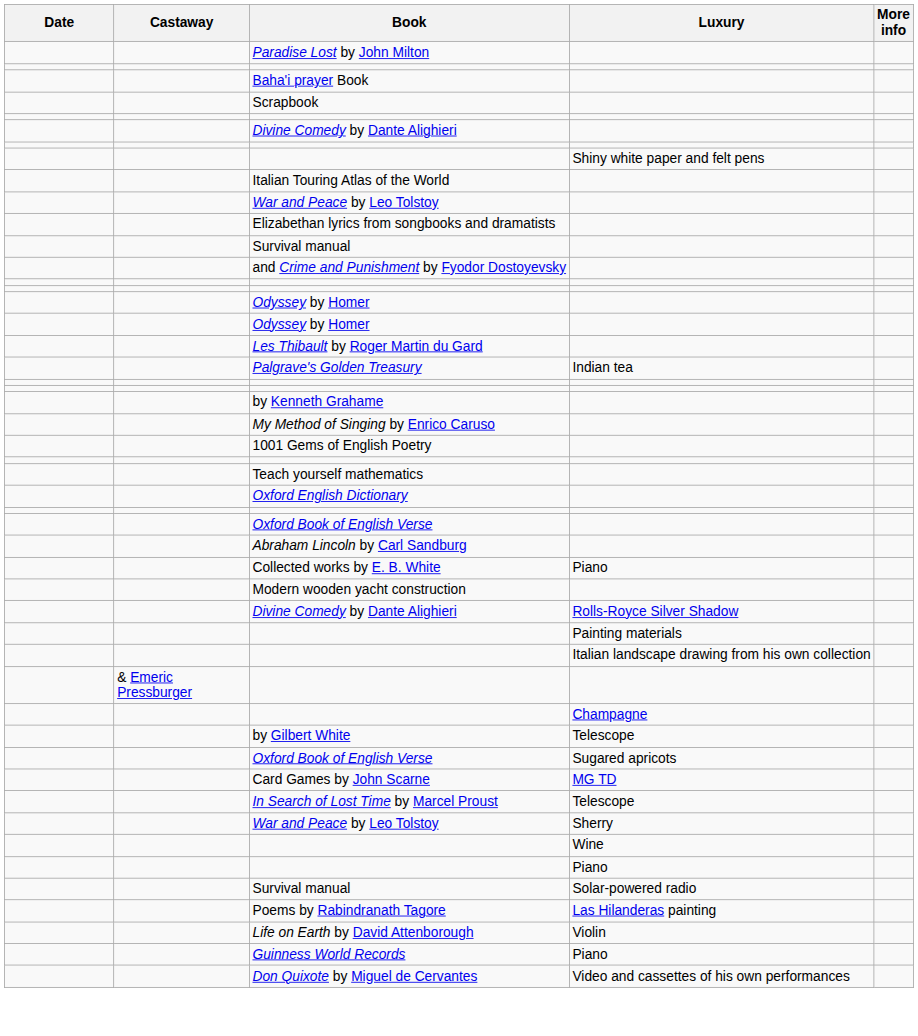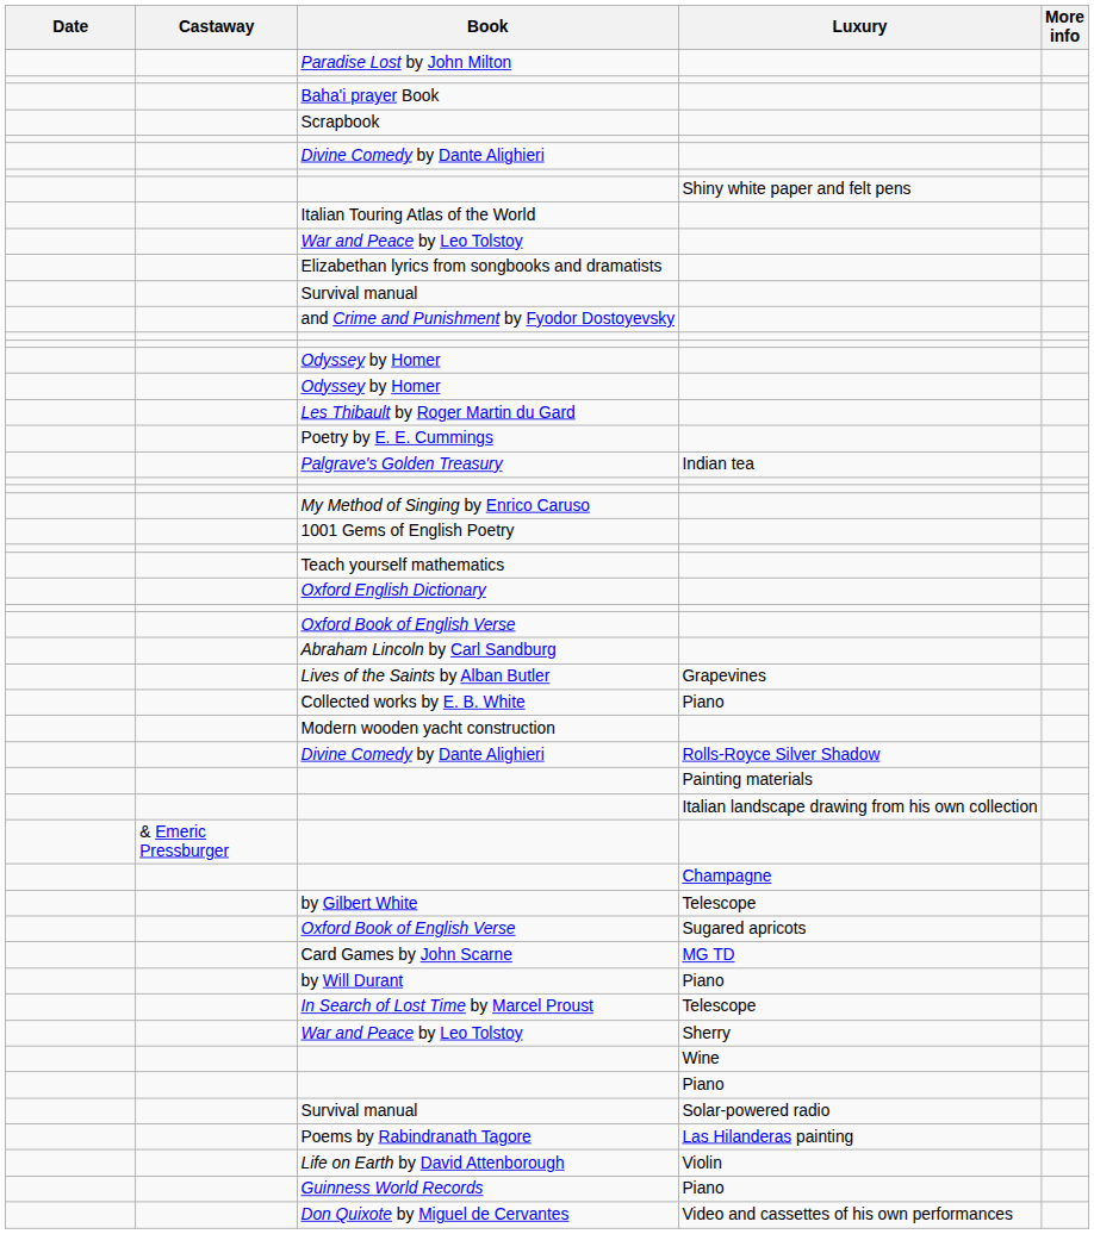 <table class="wikitable sortable">
 <tr>
 <th width=120px>Date</th>
 <th width=150px>Castaway</th>
 <th>Book</th>
 <th>Luxury</th>
 <th class="unsortable">More<br>info</th>
 </tr>
 <tr>
 <td></td>
 <td></td>
 <td><em><a href='#'>Paradise Lost</a></em> by <a href='#'>John Milton</a></td>
 <td></td>
 <td></td>
 </tr>
 <tr>
 <td></td>
 <td></td>
 <td></td>
 <td></td>
 <td></td>
 </tr>
 <tr>
 <td></td>
 <td></td>
 <td><a href='#'>Baha'i prayer</a> Book</td>
 <td></td>
 <td></td>
 </tr>
 <tr>
 <td></td>
 <td></td>
 <td>Scrapbook</td>
 <td></td>
 <td></td>
 </tr>
 <tr>
 <td></td>
 <td></td>
 <td></td>
 <td></td>
 <td></td>
 </tr>
 <tr>
 <td></td>
 <td></td>
 <td><em><a href='#'>Divine Comedy</a></em> by <a href='#'>Dante Alighieri</a></td>
 <td></td>
 <td></td>
 </tr>
 <tr>
 <td></td>
 <td></td>
 <td></td>
 <td></td>
 <td></td>
 </tr>
 <tr>
 <td></td>
 <td></td>
 <td></td>
 <td>Shiny white paper and felt pens</td>
 <td></td>
 </tr>
 <tr>
 <td></td>
 <td></td>
 <td>Italian Touring Atlas of the World</td>
 <td></td>
 <td></td>
 </tr>
 <tr>
 <td></td>
 <td></td>
 <td><em><a href='#'>War and Peace</a></em> by <a href='#'>Leo Tolstoy</a></td>
 <td></td>
 <td></td>
 </tr>
 <tr>
 <td></td>
 <td></td>
 <td>Elizabethan lyrics from songbooks and dramatists</td>
 <td></td>
 <td></td>
 </tr>
 <tr>
 <td></td>
 <td></td>
 <td>Survival manual</td>
 <td></td>
 <td></td>
 </tr>
 <tr>
 <td></td>
 <td></td>
 <td> and <em><a href='#'>Crime and Punishment</a></em> by <a href='#'>Fyodor Dostoyevsky</a></td>
 <td></td>
 <td></td>
 </tr>
 <tr>
 <td></td>
 <td></td>
 <td></td>
 <td></td>
 <td></td>
 </tr>
 <tr>
 <td></td>
 <td></td>
 <td></td>
 <td></td>
 <td></td>
 </tr>
 <tr>
 <td></td>
 <td></td>
 <td><em><a href='#'>Odyssey</a></em> by <a href='#'>Homer</a></td>
 <td></td>
 <td></td>
 </tr>
 <tr>
 <td></td>
 <td></td>
 <td><em><a href='#'>Odyssey</a></em> by <a href='#'>Homer</a></td>
 <td></td>
 <td></td>
 </tr>
 <tr>
 <td></td>
 <td></td>
 <td><em><a href='#'>Les Thibault</a></em> by <a href='#'>Roger Martin du Gard</a></td>
 <td></td>
 <td></td>
 </tr>
 <tr>
 <td></td>
 <td></td>
+<td>Poetry by <a href='#'>E. E. Cummings</a></td>
+<td></td>
+<td></td>
+</tr>
+<tr>
+<td></td>
+<td></td>
 <td><em><a href='#'>Palgrave's Golden Treasury</a></em></td>
 <td>Indian tea</td>
 <td></td>
 </tr>
 <tr>
 <td></td>
 <td></td>
 <td></td>
 <td></td>
 <td></td>
 </tr>
 <tr>
 <td></td>
 <td></td>
 <td></td>
-<td></td>
-<td></td>
-</tr>
-<tr>
-<td></td>
-<td></td>
-<td> by <a href='#'>Kenneth Grahame</a></td>
 <td></td>
 <td></td>
 </tr>
 <tr>
 <td></td>
 <td></td>
 <td><em>My Method of Singing</em> by <a href='#'>Enrico Caruso</a></td>
 <td></td>
 <td></td>
 </tr>
 <tr>
 <td></td>
 <td></td>
 <td>1001 Gems of English Poetry</td>
 <td></td>
 <td></td>
 </tr>
 <tr>
 <td></td>
 <td></td>
 <td></td>
 <td></td>
 <td></td>
 </tr>
 <tr>
 <td></td>
 <td></td>
 <td>Teach yourself mathematics</td>
 <td></td>
 <td></td>
 </tr>
 <tr>
 <td></td>
 <td></td>
 <td><em><a href='#'>Oxford English Dictionary</a></em></td>
 <td></td>
 <td></td>
 </tr>
 <tr>
 <td></td>
 <td></td>
 <td></td>
 <td></td>
 <td></td>
 </tr>
 <tr>
 <td></td>
 <td></td>
 <td><em><a href='#'>Oxford Book of English Verse</a></em></td>
 <td></td>
 <td></td>
 </tr>
 <tr>
 <td></td>
 <td></td>
 <td><em>Abraham Lincoln</em> by <a href='#'>Carl Sandburg</a></td>
 <td></td>
+<td></td>
+</tr>
+<tr>
+<td></td>
+<td></td>
+<td><em>Lives of the Saints</em> by <a href='#'>Alban Butler</a></td>
+<td>Grapevines</td>
 <td></td>
 </tr>
 <tr>
 <td></td>
 <td></td>
 <td>Collected works by <a href='#'>E. B. White</a></td>
 <td>Piano</td>
 <td></td>
 </tr>
 <tr>
 <td></td>
 <td></td>
 <td>Modern wooden yacht construction</td>
 <td></td>
 <td></td>
 </tr>
 <tr>
 <td></td>
 <td></td>
 <td><em><a href='#'>Divine Comedy</a></em> by <a href='#'>Dante Alighieri</a></td>
 <td><a href='#'>Rolls-Royce Silver Shadow</a></td>
 <td></td>
 </tr>
 <tr>
 <td></td>
 <td></td>
 <td></td>
 <td>Painting materials</td>
 <td></td>
 </tr>
 <tr>
 <td></td>
 <td></td>
 <td></td>
 <td>Italian landscape drawing from his own collection</td>
 <td></td>
 </tr>
 <tr>
 <td></td>
 <td> & <a href='#'>Emeric Pressburger</a></td>
 <td></td>
 <td></td>
 <td></td>
 </tr>
 <tr>
 <td></td>
 <td></td>
 <td></td>
 <td><a href='#'>Champagne</a></td>
 <td></td>
 </tr>
 <tr>
 <td></td>
 <td></td>
 <td> by <a href='#'>Gilbert White</a></td>
 <td>Telescope</td>
 <td></td>
 </tr>
 <tr>
 <td></td>
 <td></td>
 <td><em><a href='#'>Oxford Book of English Verse</a></em></td>
 <td>Sugared apricots</td>
 <td></td>
 </tr>
 <tr>
 <td></td>
 <td></td>
 <td>Card Games by <a href='#'>John Scarne</a></td>
 <td><a href='#'>MG TD</a></td>
 <td></td>
 </tr>
 <tr>
 <td></td>
 <td></td>
+<td> by <a href='#'>Will Durant</a></td>
+<td>Piano</td>
+<td></td>
+</tr>
+<tr>
+<td></td>
+<td></td>
 <td><em><a href='#'>In Search of Lost Time</a></em> by <a href='#'>Marcel Proust</a></td>
 <td>Telescope</td>
 <td></td>
 </tr>
 <tr>
 <td></td>
 <td></td>
 <td><em><a href='#'>War and Peace</a></em> by <a href='#'>Leo Tolstoy</a></td>
 <td>Sherry</td>
 <td></td>
 </tr>
 <tr>
 <td></td>
 <td></td>
 <td></td>
 <td>Wine</td>
 <td></td>
 </tr>
 <tr>
 <td></td>
 <td></td>
 <td></td>
 <td>Piano</td>
 <td></td>
 </tr>
 <tr>
 <td></td>
 <td></td>
 <td>Survival manual</td>
 <td>Solar-powered radio</td>
 <td></td>
 </tr>
 <tr>
 <td></td>
 <td></td>
 <td>Poems by <a href='#'>Rabindranath Tagore</a></td>
 <td><a href='#'>Las Hilanderas</a> painting</td>
 <td></td>
 </tr>
 <tr>
 <td></td>
 <td></td>
 <td><em>Life on Earth</em> by <a href='#'>David Attenborough</a></td>
 <td>Violin</td>
 <td></td>
 </tr>
 <tr>
 <td></td>
 <td></td>
 <td><em><a href='#'>Guinness World Records</a></em></td>
 <td>Piano</td>
 <td></td>
 </tr>
 <tr>
 <td></td>
 <td></td>
 <td><em><a href='#'>Don Quixote</a></em> by <a href='#'>Miguel de Cervantes</a></td>
 <td>Video and cassettes of his own performances</td>
 <td></td>
 </tr>
 </table>
